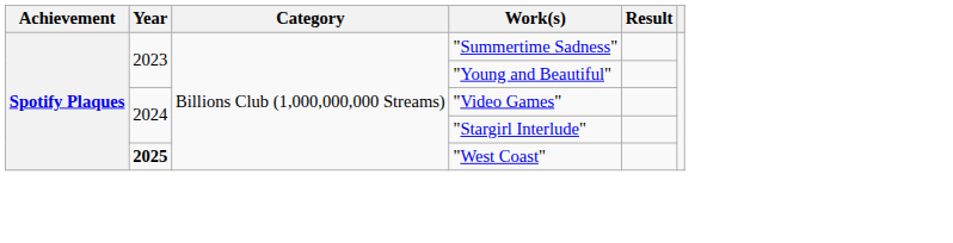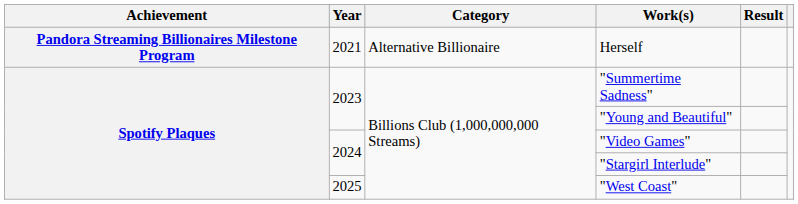 <table class="wikitable sortable plainrowheaders">
 <tr style="background:#ccc; text-align:center;">
 <th scope="col">Achievement</th>
 <th scope="col">Year</th>
 <th scope="col">Category</th>
 <th scope="col">Work(s)</th>
 <th scope="col">Result</th>
 <th scope="col" class="unsortable"></th>
+</tr>
+<tr>
+<th scope="row"><a href='#'>Pandora Streaming Billionaires Milestone Program</a></th>
+<td>2021</td>
+<td>Alternative Billionaire</td>
+<td>Herself</td>
+<td></td>
+<td style="text-align:center;"></td>
 </tr>
 <tr>
 <th rowspan="5" scope="row"><a href='#'>Spotify Plaques</a></th>
 <td rowspan="2">2023</td>
 <td rowspan="5">Billions Club (1,000,000,000 Streams)</td>
 <td>"<a href='#'>Summertime Sadness</a>"</td>
 <td></td>
 <td rowspan="6" style="text-align:center;"></td>
 </tr>
 <tr>
 <td>"<a href='#'>Young and Beautiful</a>"</td>
 <td></td>
 </tr>
 <tr>
 <td rowspan="2">2024</td>
 <td>"<a href='#'>Video Games</a>"</td>
 <td></td>
 </tr>
 <tr>
 <td>"<a href='#'>Stargirl Interlude</a>" </td>
 <td></td>
 </tr>
 <tr>
-<td rowspan="1"><strong>2025</strong></td>
+<td rowspan="1">2025</td>
 <td>"<a href='#'>West Coast</a>"</td>
 <td></td>
 </tr>
 </table>
